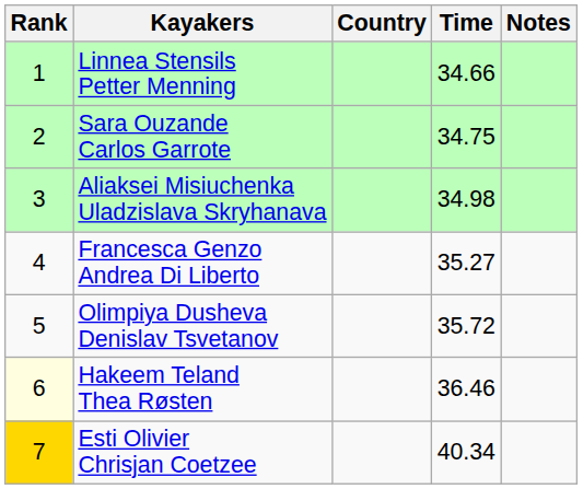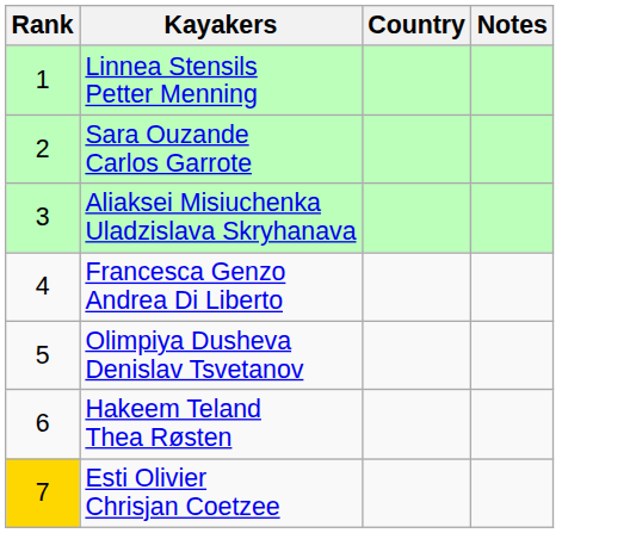 <table class="wikitable" style="text-align:center">
 <tr>
 <th>Rank</th>
 <th>Kayakers</th>
 <th>Country</th>
-<th>Time</th>
 <th>Notes</th>
 </tr>
 <tr bgcolor=bbffbb>
 <td>1</td>
 <td align="left"><a href='#'>Linnea Stensils</a><br><a href='#'>Petter Menning</a></td>
 <td align="left"></td>
-<td>34.66</td>
 <td></td>
 </tr>
 <tr bgcolor=bbffbb>
 <td>2</td>
 <td align="left"><a href='#'>Sara Ouzande</a><br><a href='#'>Carlos Garrote</a></td>
 <td align="left"></td>
-<td>34.75</td>
 <td></td>
 </tr>
 <tr bgcolor=bbffbb>
 <td>3</td>
 <td align="left"><a href='#'>Aliaksei Misiuchenka</a><br><a href='#'>Uladzislava Skryhanava</a></td>
 <td align="left"></td>
-<td>34.98</td>
 <td></td>
 </tr>
 <tr>
 <td>4</td>
 <td align="left"><a href='#'>Francesca Genzo</a><br><a href='#'>Andrea Di Liberto</a></td>
 <td align="left"></td>
-<td>35.27</td>
 <td></td>
 </tr>
 <tr>
 <td>5</td>
 <td align="left"><a href='#'>Olimpiya Dusheva</a><br><a href='#'>Denislav Tsvetanov</a></td>
 <td align="left"></td>
-<td>35.72</td>
 <td></td>
 </tr>
 <tr>
-<td style="background: lightyellow;">6</td>
+<td>6</td>
 <td align="left"><a href='#'>Hakeem Teland</a><br><a href='#'>Thea Røsten</a></td>
 <td align="left"></td>
-<td>36.46</td>
 <td></td>
 </tr>
 <tr>
 <td style="background: gold;">7</td>
 <td align="left"><a href='#'>Esti Olivier</a><br><a href='#'>Chrisjan Coetzee</a></td>
 <td align="left"></td>
-<td>40.34</td>
 <td></td>
 </tr>
 </table>
